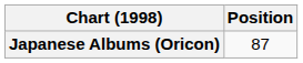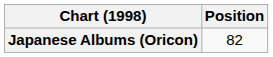 <table class="wikitable plainrowheaders" style="text-align:center">
 <tr>
 <th scope="col">Chart (1998)</th>
 <th scope="col">Position</th>
 </tr>
 <tr>
 <th scope="row">Japanese Albums (Oricon)</th>
-<td>87</td>
+<td>82</td>
 </tr>
 </table>
